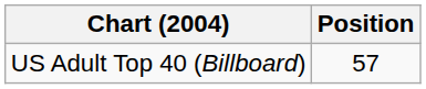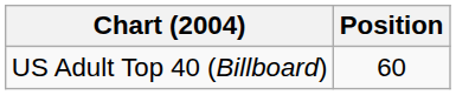 <table class="wikitable">
 <tr>
 <th>Chart (2004)</th>
 <th>Position</th>
 </tr>
 <tr>
 <td>US Adult Top 40 (<em>Billboard</em>)</td>
-<td align="center">57</td>
+<td align="center">60</td>
 </tr>
 </table>
